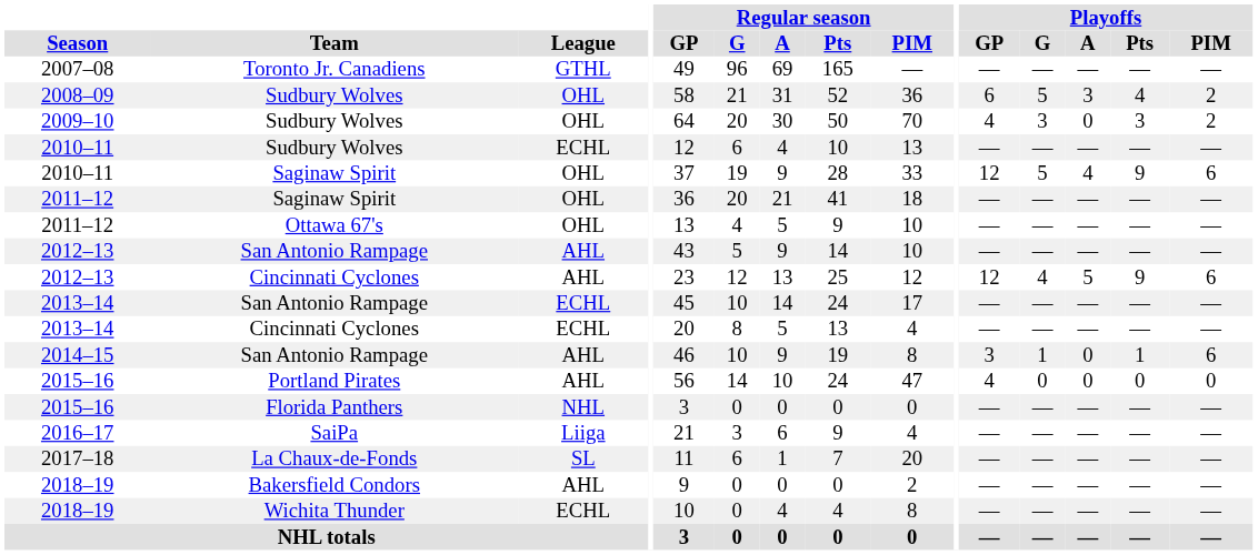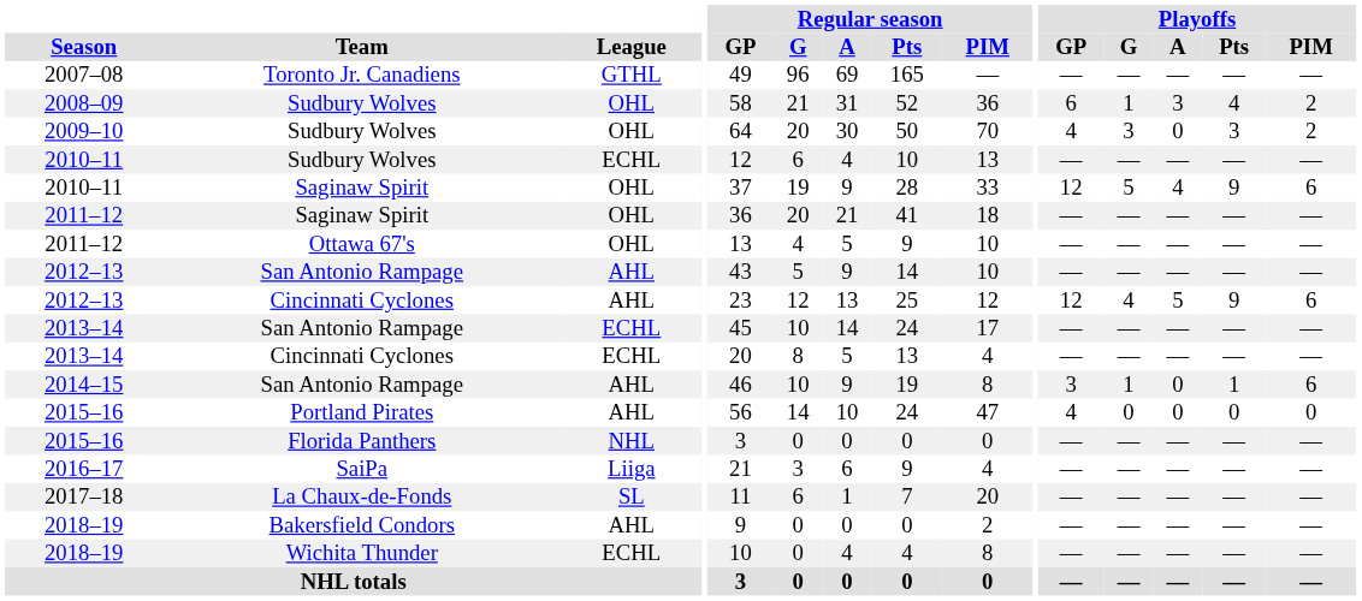 <table border="0" cellpadding="1" cellspacing="0" style="text-align:center; width:60em">
 <tr bgcolor="#e0e0e0">
 <th colspan="3" bgcolor="#ffffff"></th>
 <th rowspan="100" bgcolor="#ffffff"></th>
 <th colspan="5"><a href='#'>Regular season</a></th>
 <th rowspan="100" bgcolor="#ffffff"></th>
 <th colspan="5"><a href='#'>Playoffs</a></th>
 </tr>
 <tr bgcolor="#e0e0e0">
 <th><a href='#'>Season</a></th>
 <th>Team</th>
 <th>League</th>
 <th>GP</th>
 <th><a href='#'>G</a></th>
 <th><a href='#'>A</a></th>
 <th><a href='#'>Pts</a></th>
 <th><a href='#'>PIM</a></th>
 <th>GP</th>
 <th>G</th>
 <th>A</th>
 <th>Pts</th>
 <th>PIM</th>
 </tr>
 <tr>
 <td>2007–08</td>
 <td><a href='#'>Toronto Jr. Canadiens</a></td>
 <td><a href='#'>GTHL</a></td>
 <td>49</td>
 <td>96</td>
 <td>69</td>
 <td>165</td>
 <td>—</td>
 <td>—</td>
 <td>—</td>
 <td>—</td>
 <td>—</td>
 <td>—</td>
 </tr>
 <tr bgcolor="#f0f0f0">
 <td><a href='#'>2008–09</a></td>
 <td><a href='#'>Sudbury Wolves</a></td>
 <td><a href='#'>OHL</a></td>
 <td>58</td>
 <td>21</td>
 <td>31</td>
 <td>52</td>
 <td>36</td>
 <td>6</td>
-<td>5</td>
+<td>1</td>
 <td>3</td>
 <td>4</td>
 <td>2</td>
 </tr>
 <tr>
 <td><a href='#'>2009–10</a></td>
 <td>Sudbury Wolves</td>
 <td>OHL</td>
 <td>64</td>
 <td>20</td>
 <td>30</td>
 <td>50</td>
 <td>70</td>
 <td>4</td>
 <td>3</td>
 <td>0</td>
 <td>3</td>
 <td>2</td>
 </tr>
 <tr bgcolor="#f0f0f0">
 <td><a href='#'>2010–11</a></td>
 <td>Sudbury Wolves</td>
 <td>ECHL</td>
 <td>12</td>
 <td>6</td>
 <td>4</td>
 <td>10</td>
 <td>13</td>
 <td>—</td>
 <td>—</td>
 <td>—</td>
 <td>—</td>
 <td>—</td>
 </tr>
 <tr>
 <td>2010–11</td>
 <td><a href='#'>Saginaw Spirit</a></td>
 <td>OHL</td>
 <td>37</td>
 <td>19</td>
 <td>9</td>
 <td>28</td>
 <td>33</td>
 <td>12</td>
 <td>5</td>
 <td>4</td>
 <td>9</td>
 <td>6</td>
 </tr>
 <tr bgcolor="#f0f0f0">
 <td><a href='#'>2011–12</a></td>
 <td>Saginaw Spirit</td>
 <td>OHL</td>
 <td>36</td>
 <td>20</td>
 <td>21</td>
 <td>41</td>
 <td>18</td>
 <td>—</td>
 <td>—</td>
 <td>—</td>
 <td>—</td>
 <td>—</td>
 </tr>
 <tr>
 <td>2011–12</td>
 <td><a href='#'>Ottawa 67's</a></td>
 <td>OHL</td>
 <td>13</td>
 <td>4</td>
 <td>5</td>
 <td>9</td>
 <td>10</td>
 <td>—</td>
 <td>—</td>
 <td>—</td>
 <td>—</td>
 <td>—</td>
 </tr>
 <tr bgcolor="#f0f0f0">
 <td><a href='#'>2012–13</a></td>
 <td><a href='#'>San Antonio Rampage</a></td>
 <td><a href='#'>AHL</a></td>
 <td>43</td>
 <td>5</td>
 <td>9</td>
 <td>14</td>
 <td>10</td>
 <td>—</td>
 <td>—</td>
 <td>—</td>
 <td>—</td>
 <td>—</td>
 </tr>
 <tr>
 <td><a href='#'>2012–13</a></td>
 <td><a href='#'>Cincinnati Cyclones</a></td>
 <td>AHL</td>
 <td>23</td>
 <td>12</td>
 <td>13</td>
 <td>25</td>
 <td>12</td>
 <td>12</td>
 <td>4</td>
 <td>5</td>
 <td>9</td>
 <td>6</td>
 </tr>
 <tr bgcolor="#f0f0f0">
 <td><a href='#'>2013–14</a></td>
 <td>San Antonio Rampage</td>
 <td><a href='#'>ECHL</a></td>
 <td>45</td>
 <td>10</td>
 <td>14</td>
 <td>24</td>
 <td>17</td>
 <td>—</td>
 <td>—</td>
 <td>—</td>
 <td>—</td>
 <td>—</td>
 </tr>
 <tr>
 <td><a href='#'>2013–14</a></td>
 <td>Cincinnati Cyclones</td>
 <td>ECHL</td>
 <td>20</td>
 <td>8</td>
 <td>5</td>
 <td>13</td>
 <td>4</td>
 <td>—</td>
 <td>—</td>
 <td>—</td>
 <td>—</td>
 <td>—</td>
 </tr>
 <tr bgcolor="#f0f0f0">
 <td><a href='#'>2014–15</a></td>
 <td>San Antonio Rampage</td>
 <td>AHL</td>
 <td>46</td>
 <td>10</td>
 <td>9</td>
 <td>19</td>
 <td>8</td>
 <td>3</td>
 <td>1</td>
 <td>0</td>
 <td>1</td>
 <td>6</td>
 </tr>
 <tr>
 <td><a href='#'>2015–16</a></td>
 <td><a href='#'>Portland Pirates</a></td>
 <td>AHL</td>
 <td>56</td>
 <td>14</td>
 <td>10</td>
 <td>24</td>
 <td>47</td>
 <td>4</td>
 <td>0</td>
 <td>0</td>
 <td>0</td>
 <td>0</td>
 </tr>
 <tr bgcolor="#f0f0f0">
 <td><a href='#'>2015–16</a></td>
 <td><a href='#'>Florida Panthers</a></td>
 <td><a href='#'>NHL</a></td>
 <td>3</td>
 <td>0</td>
 <td>0</td>
 <td>0</td>
 <td>0</td>
 <td>—</td>
 <td>—</td>
 <td>—</td>
 <td>—</td>
 <td>—</td>
 </tr>
 <tr>
 <td><a href='#'>2016–17</a></td>
 <td><a href='#'>SaiPa</a></td>
 <td><a href='#'>Liiga</a></td>
 <td>21</td>
 <td>3</td>
 <td>6</td>
 <td>9</td>
 <td>4</td>
 <td>—</td>
 <td>—</td>
 <td>—</td>
 <td>—</td>
 <td>—</td>
 </tr>
 <tr bgcolor="#f0f0f0">
 <td>2017–18</td>
 <td><a href='#'>La Chaux-de-Fonds</a></td>
 <td><a href='#'>SL</a></td>
 <td>11</td>
 <td>6</td>
 <td>1</td>
 <td>7</td>
 <td>20</td>
 <td>—</td>
 <td>—</td>
 <td>—</td>
 <td>—</td>
 <td>—</td>
 </tr>
 <tr>
 <td><a href='#'>2018–19</a></td>
 <td><a href='#'>Bakersfield Condors</a></td>
 <td>AHL</td>
 <td>9</td>
 <td>0</td>
 <td>0</td>
 <td>0</td>
 <td>2</td>
 <td>—</td>
 <td>—</td>
 <td>—</td>
 <td>—</td>
 <td>—</td>
 </tr>
 <tr bgcolor="#f0f0f0">
 <td><a href='#'>2018–19</a></td>
 <td><a href='#'>Wichita Thunder</a></td>
 <td>ECHL</td>
 <td>10</td>
 <td>0</td>
 <td>4</td>
 <td>4</td>
 <td>8</td>
 <td>—</td>
 <td>—</td>
 <td>—</td>
 <td>—</td>
 <td>—</td>
 </tr>
 <tr bgcolor="#e0e0e0">
 <th colspan="3">NHL totals</th>
 <th>3</th>
 <th>0</th>
 <th>0</th>
 <th>0</th>
 <th>0</th>
 <th>—</th>
 <th>—</th>
 <th>—</th>
 <th>—</th>
 <th>—</th>
 </tr>
 </table>
